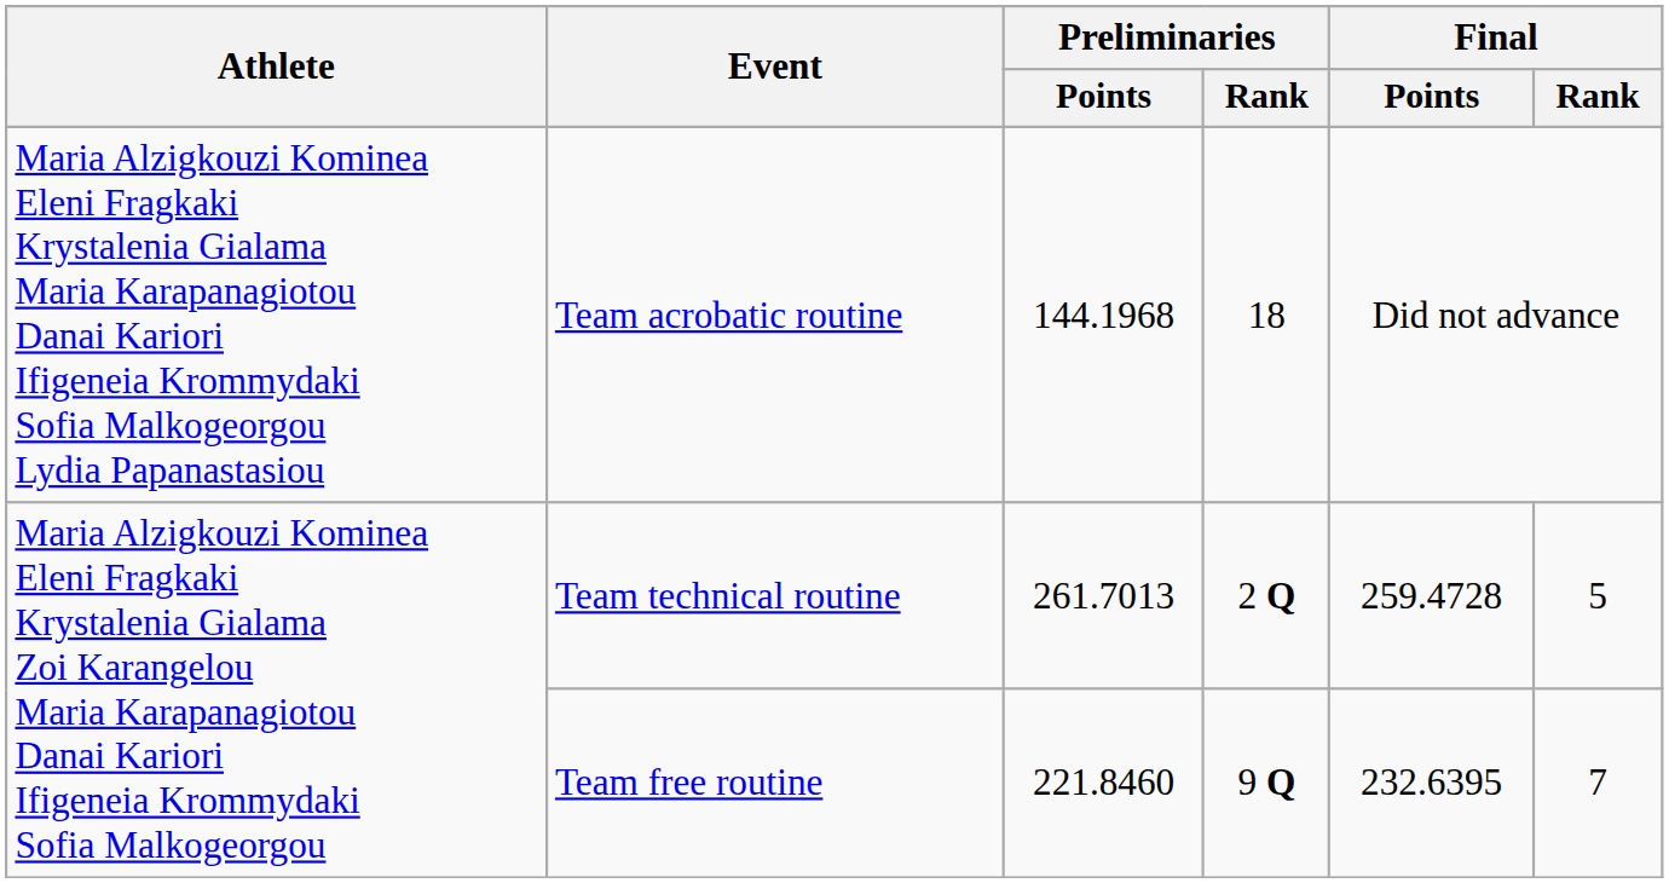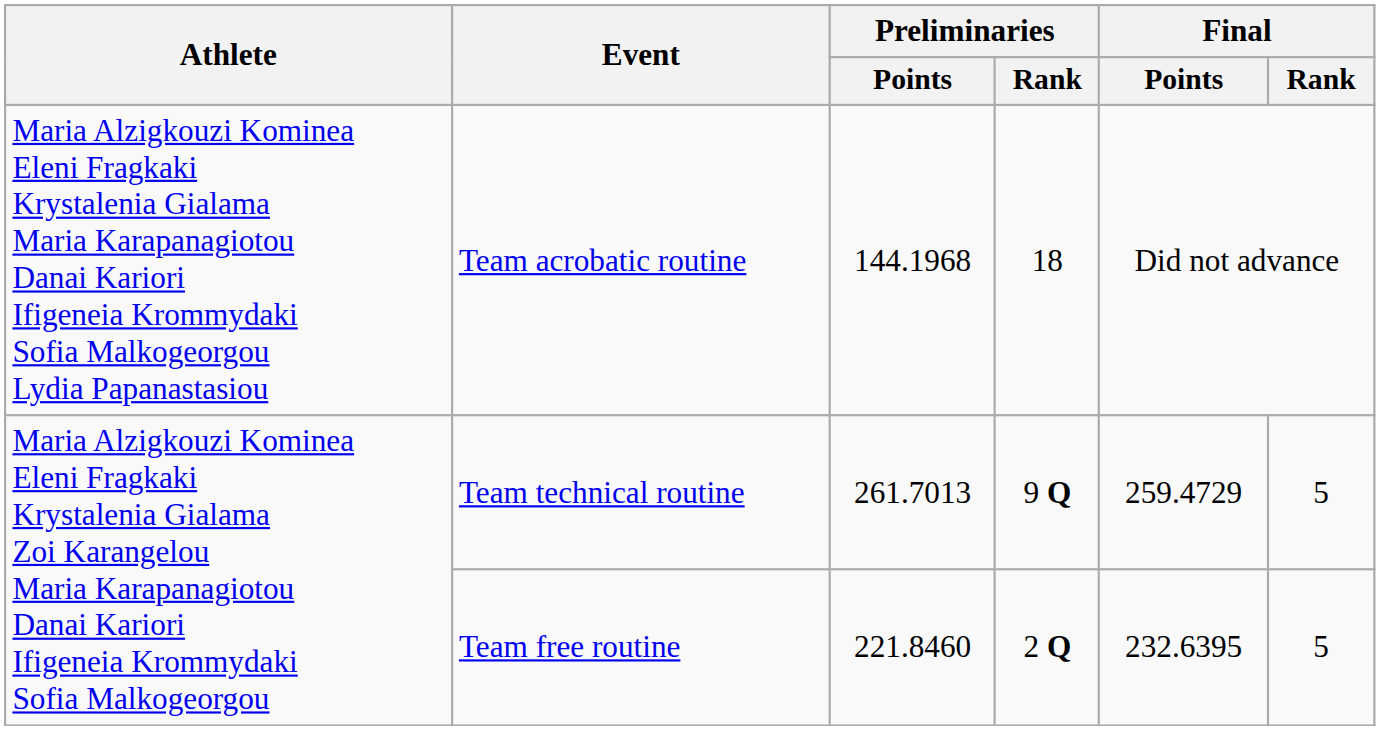 <table class="wikitable" style="text-align:center; font-size:90%; width:50%;">
 <tr>
 <th rowspan="2">Athlete</th>
 <th rowspan="2">Event</th>
 <th colspan="2">Preliminaries</th>
 <th colspan="2">Final</th>
 </tr>
 <tr style="font-size:95%">
 <th>Points</th>
 <th>Rank</th>
 <th>Points</th>
 <th>Rank</th>
 </tr>
 <tr>
 <td align=left><a href='#'>Maria Alzigkouzi Kominea</a><br> <a href='#'>Eleni Fragkaki</a><br> <a href='#'>Krystalenia Gialama</a><br> <a href='#'>Maria Karapanagiotou</a><br> <a href='#'>Danai Kariori</a><br> <a href='#'>Ifigeneia Krommydaki</a><br> <a href='#'>Sofia Malkogeorgou</a><br> <a href='#'>Lydia Papanastasiou</a></td>
 <td align=left><a href='#'>Team acrobatic routine</a></td>
 <td>144.1968</td>
 <td>18</td>
 <td colspan=2>Did not advance</td>
 </tr>
 <tr>
 <td align=left rowspan=2><a href='#'>Maria Alzigkouzi Kominea</a><br> <a href='#'>Eleni Fragkaki</a><br> <a href='#'>Krystalenia Gialama</a><br> <a href='#'>Zoi Karangelou</a><br> <a href='#'>Maria Karapanagiotou</a><br> <a href='#'>Danai Kariori</a><br> <a href='#'>Ifigeneia Krommydaki</a><br> <a href='#'>Sofia Malkogeorgou</a></td>
 <td align=left><a href='#'>Team technical routine</a></td>
 <td>261.7013</td>
-<td>2 <strong>Q</strong></td>
-<td>259.4728</td>
+<td>9 <strong>Q</strong></td>
+<td>259.4729</td>
 <td>5</td>
 </tr>
 <tr>
 <td align=left><a href='#'>Team free routine</a></td>
 <td>221.8460</td>
-<td>9 <strong>Q</strong></td>
+<td>2 <strong>Q</strong></td>
 <td>232.6395</td>
-<td>7</td>
+<td>5</td>
 </tr>
 </table>
